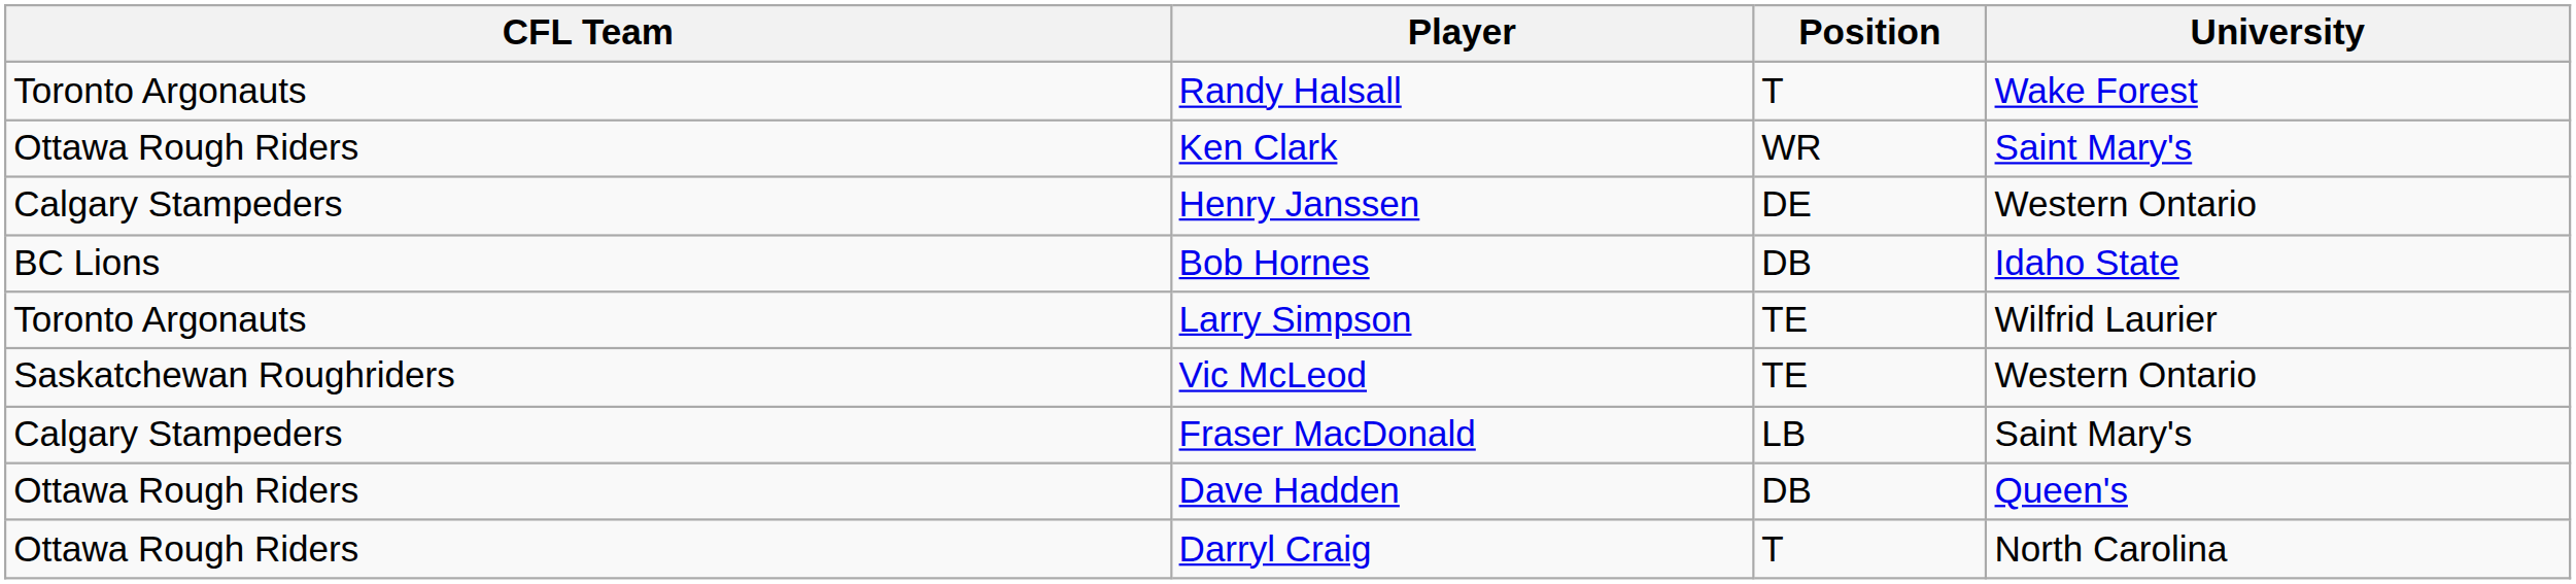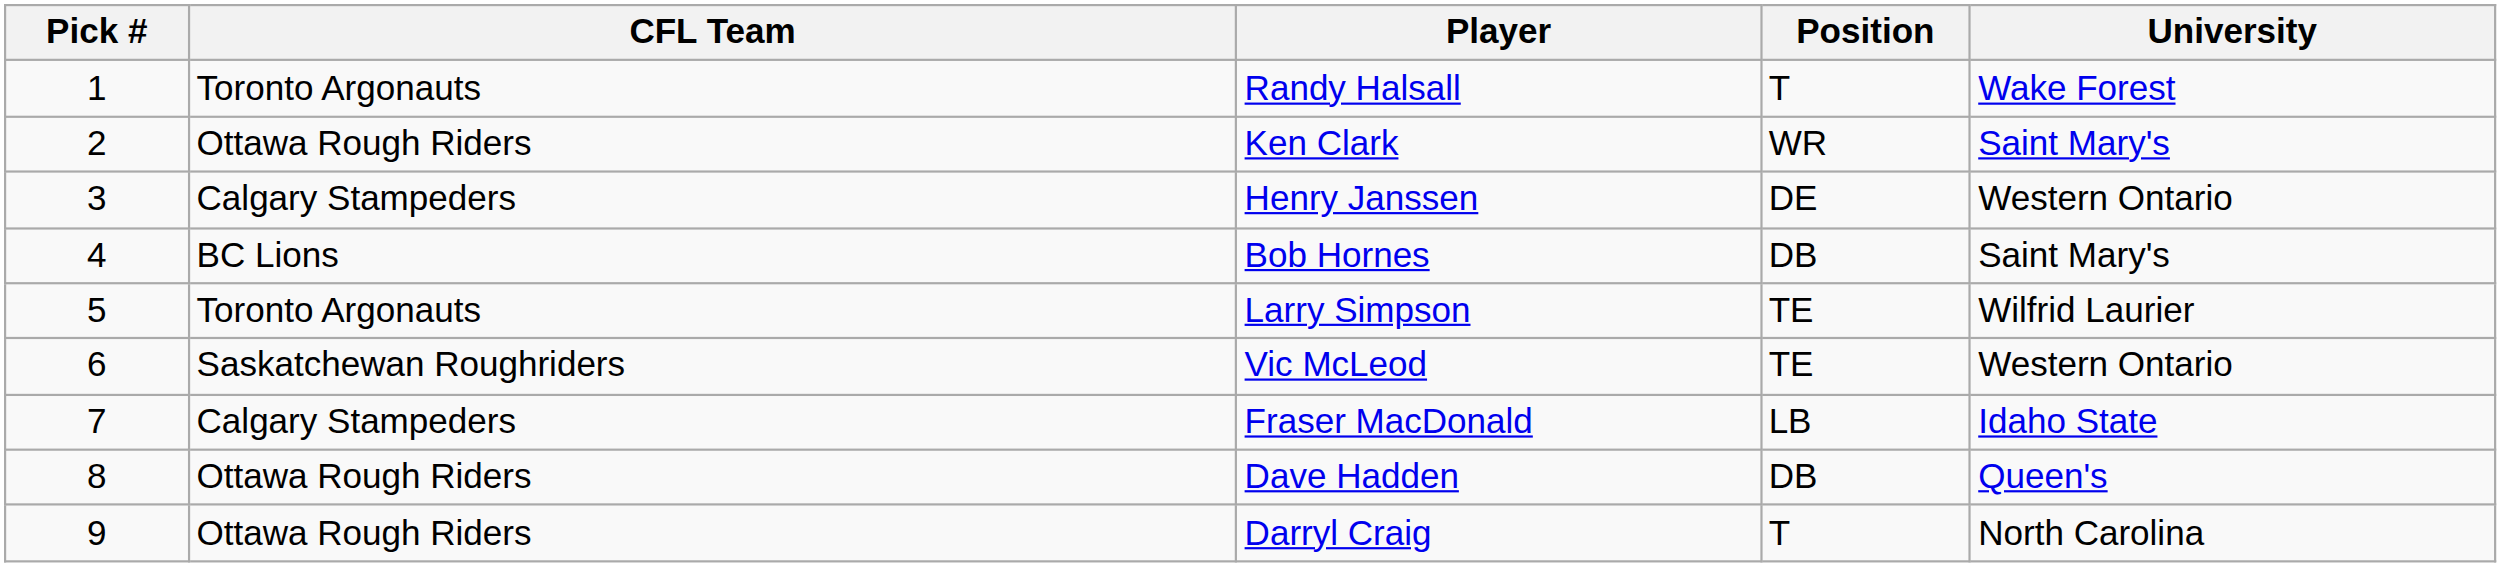 <table class="wikitable" style="width: 90%">
 <tr>
+<th width=7%>Pick #</th>
 <th width=40%>CFL Team</th>
 <th width=20%>Player</th>
 <th width=8%>Position</th>
 <th width=20%>University</th>
 </tr>
 <tr>
+<td align=center>1</td>
 <td>Toronto Argonauts</td>
 <td><a href='#'>Randy Halsall</a></td>
 <td>T</td>
 <td><a href='#'>Wake Forest</a></td>
 </tr>
 <tr>
+<td align=center>2</td>
 <td>Ottawa Rough Riders</td>
 <td><a href='#'>Ken Clark</a></td>
 <td>WR</td>
 <td><a href='#'>Saint Mary's</a></td>
 </tr>
 <tr>
+<td align=center>3</td>
 <td>Calgary Stampeders</td>
 <td><a href='#'>Henry Janssen</a></td>
 <td>DE</td>
 <td>Western Ontario</td>
 </tr>
 <tr>
+<td align=center>4</td>
 <td>BC Lions</td>
 <td><a href='#'>Bob Hornes</a></td>
 <td>DB</td>
-<td><a href='#'>Idaho State</a></td>
+<td>Saint Mary's</td>
 </tr>
 <tr>
+<td align=center>5</td>
 <td>Toronto Argonauts</td>
 <td><a href='#'>Larry Simpson</a></td>
 <td>TE</td>
 <td>Wilfrid Laurier</td>
 </tr>
 <tr>
+<td align=center>6</td>
 <td>Saskatchewan Roughriders</td>
 <td><a href='#'>Vic McLeod</a></td>
 <td>TE</td>
 <td>Western Ontario</td>
 </tr>
 <tr>
+<td align=center>7</td>
 <td>Calgary Stampeders</td>
 <td><a href='#'>Fraser MacDonald</a></td>
 <td>LB</td>
-<td>Saint Mary's</td>
+<td><a href='#'>Idaho State</a></td>
 </tr>
 <tr>
+<td align=center>8</td>
 <td>Ottawa Rough Riders</td>
 <td><a href='#'>Dave Hadden</a></td>
 <td>DB</td>
 <td><a href='#'>Queen's</a></td>
 </tr>
 <tr>
+<td align=center>9</td>
 <td>Ottawa Rough Riders</td>
 <td><a href='#'>Darryl Craig</a></td>
 <td>T</td>
 <td>North Carolina</td>
 </tr>
 </table>
